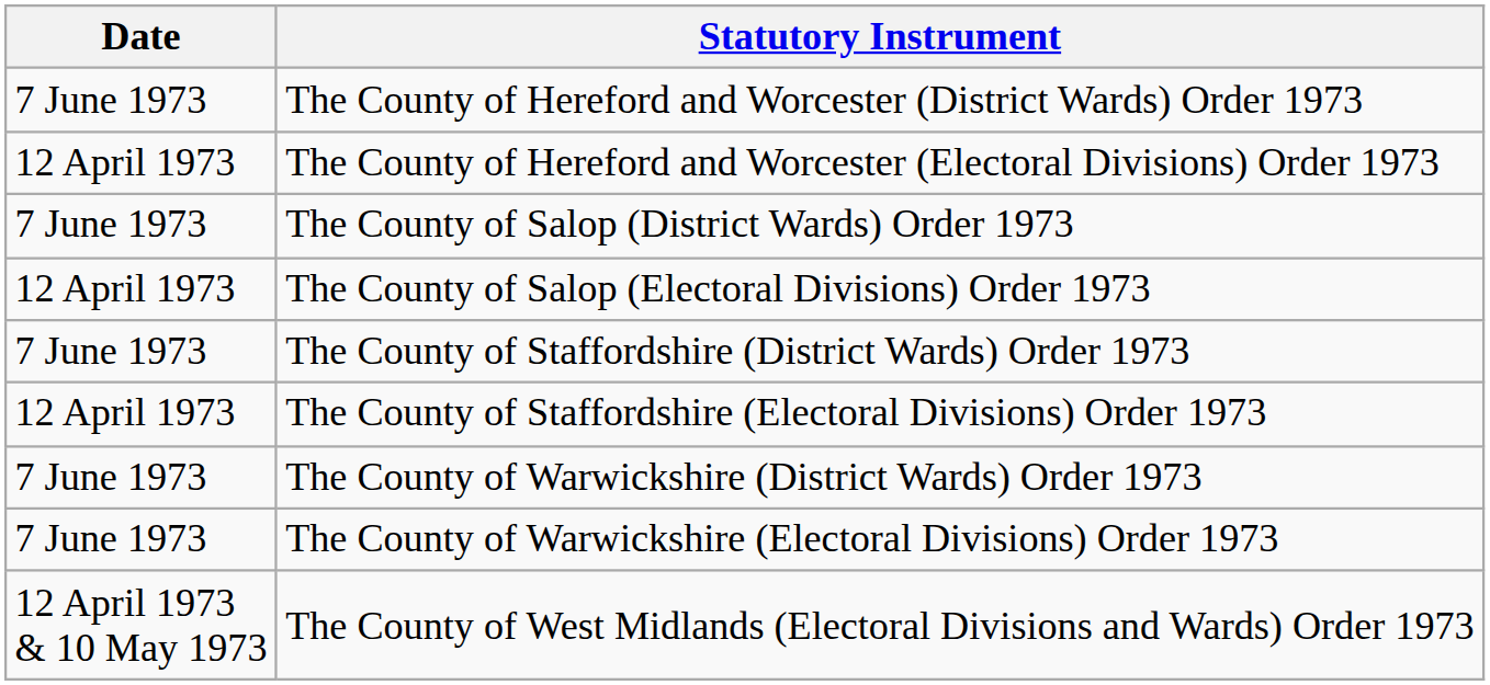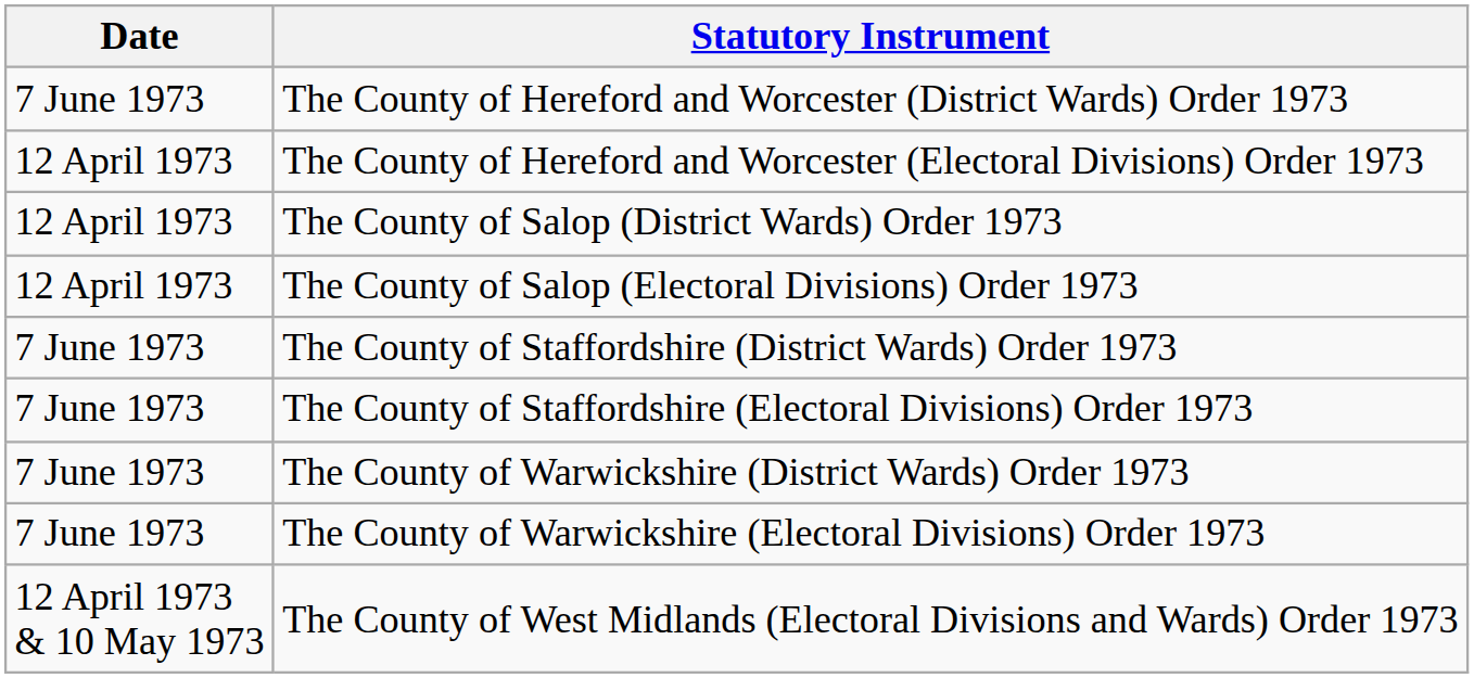 <table class="wikitable sortable">
 <tr>
 <th>Date</th>
 <th><a href='#'>Statutory Instrument</a></th>
 </tr>
 <tr>
 <td>7 June 1973</td>
 <td>The County of Hereford and Worcester (District Wards) Order 1973</td>
 </tr>
 <tr>
 <td>12 April 1973</td>
 <td>The County of Hereford and Worcester (Electoral Divisions) Order 1973</td>
 </tr>
 <tr>
-<td>7 June 1973</td>
+<td>12 April 1973</td>
 <td>The County of Salop (District Wards) Order 1973</td>
 </tr>
 <tr>
 <td>12 April 1973</td>
 <td>The County of Salop (Electoral Divisions) Order 1973</td>
 </tr>
 <tr>
 <td>7 June 1973</td>
 <td>The County of Staffordshire (District Wards) Order 1973</td>
 </tr>
 <tr>
-<td>12 April 1973</td>
+<td>7 June 1973</td>
 <td>The County of Staffordshire (Electoral Divisions) Order 1973</td>
 </tr>
 <tr>
 <td>7 June 1973</td>
 <td>The County of Warwickshire (District Wards) Order 1973</td>
 </tr>
 <tr>
 <td>7 June 1973</td>
 <td>The County of Warwickshire (Electoral Divisions) Order 1973</td>
 </tr>
 <tr>
 <td>12 April 1973<br>& 10 May 1973</td>
 <td>The County of West Midlands (Electoral Divisions and Wards) Order 1973</td>
 </tr>
 </table>
